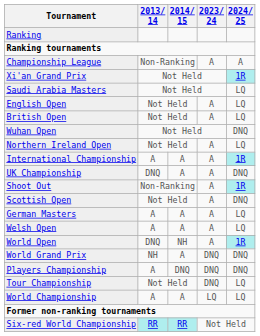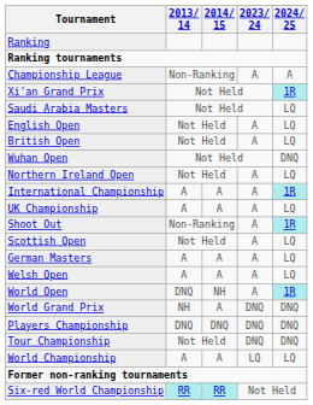 <table class="wikitable"  style="font-size:85%;">
 <tr>
 <th>Tournament</th>
 <th><a href='#'>2013/<br>14</a></th>
 <th><a href='#'>2014/<br>15</a></th>
 <th><a href='#'>2023/<br>24</a></th>
 <th><a href='#'>2024/<br>25</a></th>
 </tr>
 <tr>
 <td style="background:#EFEFEF;"><a href='#'>Ranking</a></td>
 <td align="center"></td>
 <td align="center"></td>
 <td align="center"></td>
 <td align="center"></td>
 </tr>
 <tr>
 <td colspan="10"><strong>Ranking tournaments</strong></td>
 </tr>
 <tr>
 <td style="background:#EFEFEF;"><a href='#'>Championship League</a></td>
 <td align="center" colspan="2" style="color:#555555;">Non-Ranking</td>
 <td align="center" style="color:#555555;">A</td>
 <td align="center" style="color:#555555;">A</td>
 </tr>
 <tr>
 <td style="background:#EFEFEF;"><a href='#'>Xi'an Grand Prix</a></td>
 <td align="center" colspan="3" style="color:#555555;">Not Held</td>
 <td align="center" style="background:#afeeee;"><a href='#'>1R</a></td>
 </tr>
 <tr>
 <td style="background:#EFEFEF;"><a href='#'>Saudi Arabia Masters</a></td>
 <td align="center" colspan="3" style="color:#555555;">Not Held</td>
 <td align="center" style="color:#555555;">LQ</td>
 </tr>
 <tr>
 <td style="background:#EFEFEF;"><a href='#'>English Open</a></td>
 <td align="center" colspan="2" style="color:#555555;">Not Held</td>
 <td align="center" style="color:#555555;">A</td>
 <td align="center" style="color:#555555;">LQ</td>
 </tr>
 <tr>
 <td style="background:#EFEFEF;"><a href='#'>British Open</a></td>
 <td align="center" colspan="2" style="color:#555555;">Not Held</td>
 <td align="center" style="color:#555555;">A</td>
 <td align="center" style="color:#555555;">LQ</td>
 </tr>
 <tr>
 <td style="background:#EFEFEF;"><a href='#'>Wuhan Open</a></td>
 <td align="center" colspan="3" style="color:#555555;">Not Held</td>
 <td align="center" style="color:#555555;">DNQ</td>
 </tr>
 <tr>
 <td style="background:#EFEFEF;"><a href='#'>Northern Ireland Open</a></td>
 <td align="center" colspan="2" style="color:#555555;">Not Held</td>
 <td align="center" style="color:#555555;">A</td>
 <td align="center" style="color:#555555;">LQ</td>
 </tr>
 <tr>
 <td style="background:#EFEFEF;"><a href='#'>International Championship</a></td>
 <td align="center" style="color:#555555;">A</td>
 <td align="center" style="color:#555555;">A</td>
 <td align="center" style="color:#555555;">A</td>
 <td align="center" style="background:#afeeee;"><a href='#'>1R</a></td>
 </tr>
 <tr>
 <td style="background:#EFEFEF;"><a href='#'>UK Championship</a></td>
-<td align="center" style="color:#555555;">DNQ</td>
 <td align="center" style="color:#555555;">A</td>
 <td align="center" style="color:#555555;">A</td>
-<td align="center" style="color:#555555;">DNQ</td>
+<td align="center" style="color:#555555;">A</td>
+<td align="center" style="color:#555555;">LQ</td>
 </tr>
 <tr>
 <td style="background:#EFEFEF;"><a href='#'>Shoot Out</a></td>
 <td align="center" colspan="2" style="color:#555555;">Non-Ranking</td>
 <td align="center" style="color:#555555;">A</td>
 <td align="center" style="background:#afeeee;"><a href='#'>1R</a></td>
 </tr>
 <tr>
 <td style="background:#EFEFEF;"><a href='#'>Scottish Open</a></td>
 <td align="center" colspan="2" style="color:#555555;">Not Held</td>
 <td align="center" style="color:#555555;">A</td>
-<td align="center" style="color:#555555;">DNQ</td>
+<td align="center" style="color:#555555;">LQ</td>
 </tr>
 <tr>
 <td style="background:#EFEFEF;"><a href='#'>German Masters</a></td>
 <td align="center" style="color:#555555;">A</td>
 <td align="center" style="color:#555555;">A</td>
 <td align="center" style="color:#555555;">A</td>
 <td align="center" style="color:#555555;">LQ</td>
 </tr>
 <tr>
 <td style="background:#EFEFEF;"><a href='#'>Welsh Open</a></td>
 <td align="center" style="color:#555555;">A</td>
 <td align="center" style="color:#555555;">A</td>
 <td align="center" style="color:#555555;">A</td>
 <td align="center" style="color:#555555;">LQ</td>
 </tr>
 <tr>
 <td style="background:#EFEFEF;"><a href='#'>World Open</a></td>
 <td align="center" style="color:#555555;">DNQ</td>
 <td align="center" style="color:#555555;">NH</td>
 <td align="center" style="color:#555555;">A</td>
 <td align="center" style="background:#afeeee;"><a href='#'>1R</a></td>
 </tr>
 <tr>
 <td style="background:#EFEFEF;"><a href='#'>World Grand Prix</a></td>
 <td align="center" style="color:#555555;">NH</td>
 <td align="center" style="color:#555555;">A</td>
 <td align="center" style="color:#555555;">DNQ</td>
 <td align="center" style="color:#555555;">DNQ</td>
 </tr>
 <tr>
 <td style="background:#EFEFEF;"><a href='#'>Players Championship</a></td>
-<td align="center" style="color:#555555;">A</td>
+<td align="center" style="color:#555555;">DNQ</td>
 <td align="center" style="color:#555555;">DNQ</td>
 <td align="center" style="color:#555555;">DNQ</td>
 <td align="center" style="color:#555555;">DNQ</td>
 </tr>
 <tr>
 <td style="background:#EFEFEF;"><a href='#'>Tour Championship</a></td>
 <td align="center" colspan="2" style="color:#555555;">Not Held</td>
 <td align="center" style="color:#555555;">DNQ</td>
-<td align="center" style="color:#555555;">LQ</td>
+<td align="center" style="color:#555555;">DNQ</td>
 </tr>
 <tr>
 <td style="background:#EFEFEF;"><a href='#'>World Championship</a></td>
 <td align="center" style="color:#555555;">A</td>
 <td align="center" style="color:#555555;">A</td>
 <td align="center" style="color:#555555;">LQ</td>
 <td align="center" style="color:#555555;">LQ</td>
 </tr>
 <tr>
 <td colspan="10"><strong>Former non-ranking tournaments</strong></td>
 </tr>
 <tr>
 <td style="background:#EFEFEF;"><a href='#'>Six-red World Championship</a></td>
 <td align="center" style="background:#afeeee;"><a href='#'>RR</a></td>
 <td align="center" style="background:#afeeee;"><a href='#'>RR</a></td>
 <td align="center" colspan="2" style="color:#555555;">Not Held</td>
 </tr>
 </table>
